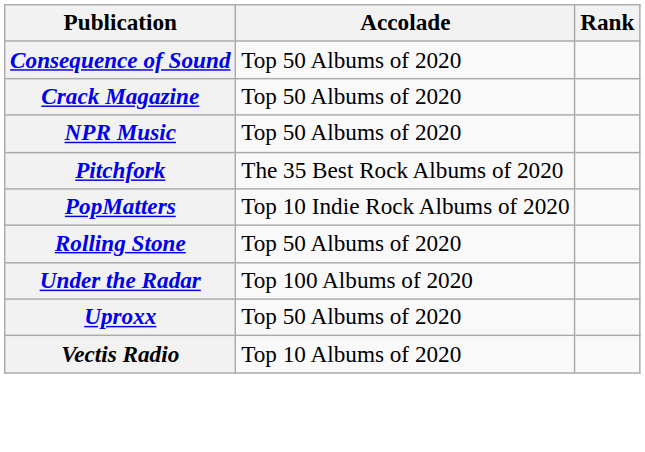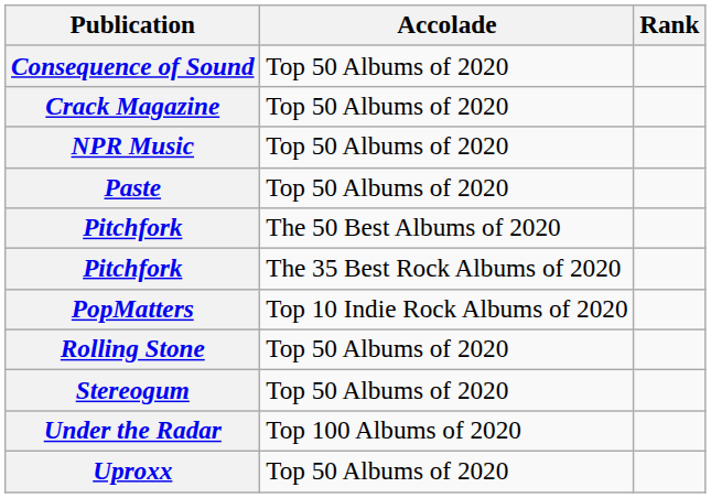 <table class="wikitable sortable plainrowheaders">
 <tr>
 <th scope="col">Publication</th>
 <th scope="col">Accolade</th>
 <th scope="col">Rank</th>
 </tr>
 <tr>
 <th scope="row"><em><a href='#'>Consequence of Sound</a></em></th>
 <td>Top 50 Albums of 2020</td>
 <td></td>
 </tr>
 <tr>
 <th scope="row"><em><a href='#'>Crack Magazine</a></em></th>
 <td>Top 50 Albums of 2020</td>
 <td></td>
 </tr>
 <tr>
 <th scope="row"><em><a href='#'>NPR Music</a></em></th>
 <td>Top 50 Albums of 2020</td>
 <td></td>
 </tr>
 <tr>
+<th scope="row"><em><a href='#'>Paste</a></em></th>
+<td>Top 50 Albums of 2020</td>
+<td></td>
+</tr>
+<tr>
+<th scope="row"><em><a href='#'>Pitchfork</a></em></th>
+<td>The 50 Best Albums of 2020</td>
+<td></td>
+</tr>
+<tr>
 <th scope="row"><em><a href='#'>Pitchfork</a></em></th>
 <td>The 35 Best Rock Albums of 2020</td>
 <td></td>
 </tr>
 <tr>
 <th scope="row"><em><a href='#'>PopMatters</a></em></th>
 <td>Top 10 Indie Rock Albums of 2020</td>
 <td></td>
 </tr>
 <tr>
 <th scope="row"><em><a href='#'>Rolling Stone</a></em></th>
 <td>Top 50 Albums of 2020</td>
 <td></td>
 </tr>
 <tr>
+<th scope="row"><em><a href='#'>Stereogum</a></em></th>
+<td>Top 50 Albums of 2020</td>
+<td></td>
+</tr>
+<tr>
 <th scope="row"><em><a href='#'>Under the Radar</a></em></th>
 <td>Top 100 Albums of 2020</td>
 <td></td>
 </tr>
 <tr>
 <th scope="row"><em><a href='#'>Uproxx</a></em></th>
 <td>Top 50 Albums of 2020</td>
 <td></td>
 </tr>
-<tr>
-<th scope="row"><em>Vectis Radio</em></th>
-<td>Top 10 Albums of 2020</td>
-<td></td>
-</tr>
 </table>
